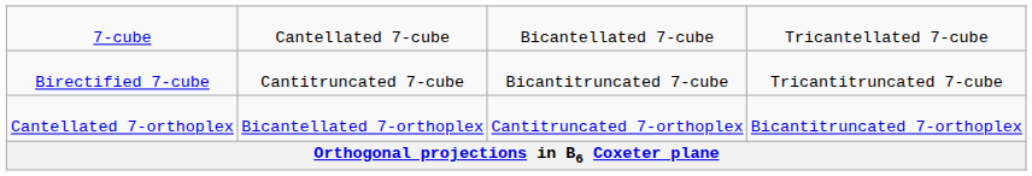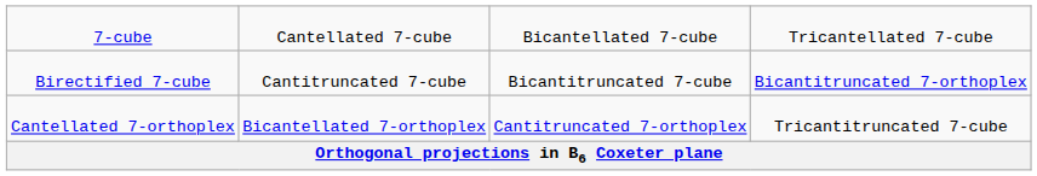 <table class=wikitable align=right>
 <tr align=center>
 <td><br><a href='#'>7-cube</a><br></td>
 <td><br>Cantellated 7-cube<br></td>
 <td><br>Bicantellated 7-cube<br></td>
 <td><br>Tricantellated 7-cube<br></td>
 </tr>
 <tr align=center>
 <td><br><a href='#'>Birectified 7-cube</a><br></td>
 <td><br>Cantitruncated 7-cube<br></td>
 <td><br>Bicantitruncated 7-cube<br></td>
-<td><br>Tricantitruncated 7-cube<br></td>
+<td><br><a href='#'>Bicantitruncated 7-orthoplex</a><br></td>
 </tr>
 <tr align=center>
 <td><br><a href='#'>Cantellated 7-orthoplex</a><br></td>
 <td><br><a href='#'>Bicantellated 7-orthoplex</a><br></td>
 <td><br><a href='#'>Cantitruncated 7-orthoplex</a><br></td>
-<td><br><a href='#'>Bicantitruncated 7-orthoplex</a><br></td>
+<td><br>Tricantitruncated 7-cube<br></td>
 </tr>
 <tr>
 <th colspan=4><a href='#'>Orthogonal projections</a> in B<sub>6</sub> <a href='#'>Coxeter plane</a></th>
 </tr>
 </table>
